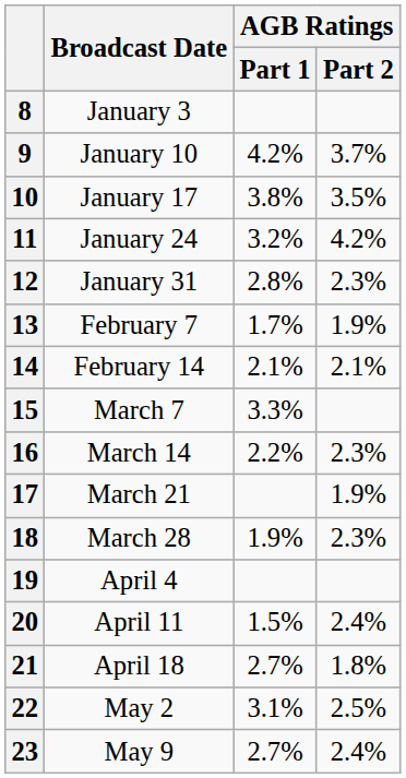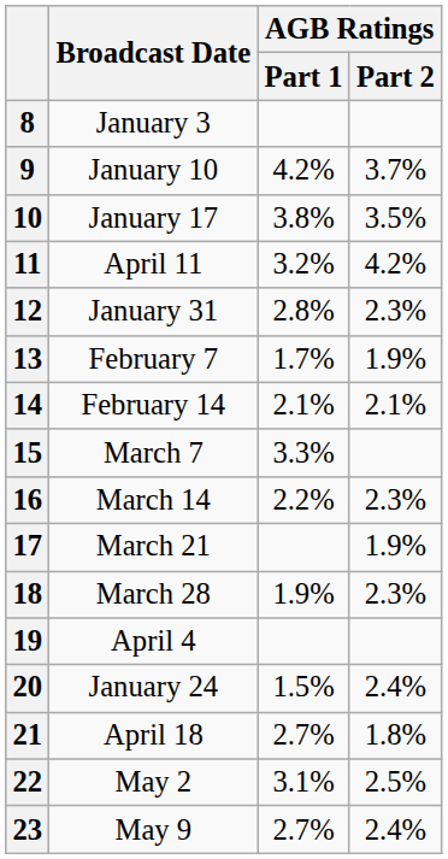 <table class="wikitable sortable" style="text-align:center;">
 <tr>
 <th rowspan=2></th>
 <th rowspan=2>Broadcast Date</th>
 <th colspan=2>AGB Ratings</th>
 </tr>
 <tr>
 <th>Part 1</th>
 <th>Part 2</th>
 </tr>
 <tr>
 <th>8</th>
 <td>January 3</td>
 <td></td>
 <td></td>
 </tr>
 <tr>
 <th>9</th>
 <td>January 10</td>
 <td>4.2%</td>
 <td>3.7%</td>
 </tr>
 <tr>
 <th>10</th>
 <td>January 17</td>
 <td>3.8%</td>
 <td>3.5%</td>
 </tr>
 <tr>
 <th>11</th>
-<td>January 24</td>
+<td>April 11</td>
 <td>3.2%</td>
 <td>4.2%</td>
 </tr>
 <tr>
 <th>12</th>
 <td>January 31</td>
 <td>2.8%</td>
 <td>2.3%</td>
 </tr>
 <tr>
 <th>13</th>
 <td>February 7</td>
 <td>1.7%</td>
 <td>1.9%</td>
 </tr>
 <tr>
 <th>14</th>
 <td>February 14</td>
 <td>2.1%</td>
 <td>2.1%</td>
 </tr>
 <tr>
 <th>15</th>
 <td>March 7</td>
 <td>3.3%</td>
 <td></td>
 </tr>
 <tr>
 <th>16</th>
 <td>March 14</td>
 <td>2.2%</td>
 <td>2.3%</td>
 </tr>
 <tr>
 <th>17</th>
 <td>March 21</td>
 <td></td>
 <td>1.9%</td>
 </tr>
 <tr>
 <th>18</th>
 <td>March 28</td>
 <td>1.9%</td>
 <td>2.3%</td>
 </tr>
 <tr>
 <th>19</th>
 <td>April 4</td>
 <td></td>
 <td></td>
 </tr>
 <tr>
 <th>20</th>
-<td>April 11</td>
+<td>January 24</td>
 <td>1.5%</td>
 <td>2.4%</td>
 </tr>
 <tr>
 <th>21</th>
 <td>April 18</td>
 <td>2.7%</td>
 <td>1.8%</td>
 </tr>
 <tr>
 <th>22</th>
 <td>May 2</td>
 <td>3.1%</td>
 <td>2.5%</td>
 </tr>
 <tr>
 <th>23</th>
 <td>May 9</td>
 <td>2.7%</td>
 <td>2.4%</td>
 </tr>
 <tr>
 </tr>
 </table>
